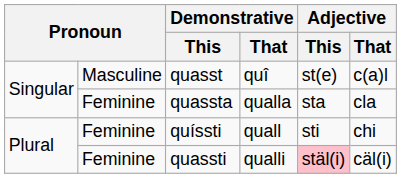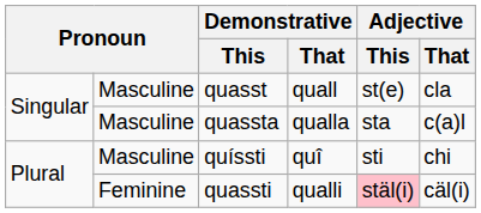 <table class="wikitable">
 <tr>
 <th colspan="2"  rowspan="2">Pronoun</th>
 <th colspan="2">Demonstrative</th>
 <th colspan="2">Adjective</th>
 </tr>
 <tr>
 <th>This</th>
 <th>That</th>
 <th>This</th>
 <th>That</th>
 </tr>
 <tr>
 <td rowspan="2">Singular</td>
 <td>Masculine</td>
 <td>quasst</td>
-<td>quî</td>
+<td>quall</td>
 <td>st(e)</td>
+<td>cla</td>
+</tr>
+<tr>
+<td>Masculine</td>
+<td>quassta</td>
+<td>qualla</td>
+<td>sta</td>
 <td>c(a)l</td>
 </tr>
 <tr>
-<td>Feminine</td>
-<td>quassta</td>
-<td>qualla</td>
-<td>sta</td>
-<td>cla</td>
-</tr>
-<tr>
 <td rowspan="2">Plural</td>
-<td>Feminine</td>
+<td>Masculine</td>
 <td>quíssti</td>
-<td>quall</td>
+<td>quî</td>
 <td>sti</td>
 <td>chi</td>
 </tr>
 <tr>
 <td>Feminine</td>
 <td>quassti</td>
 <td>qualli</td>
 <td style="background: pink;">stäl(i)</td>
 <td>cäl(i)</td>
 </tr>
 </table>
